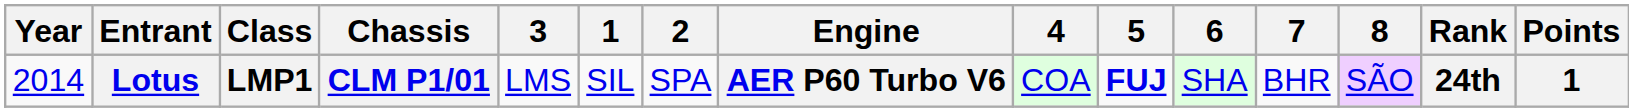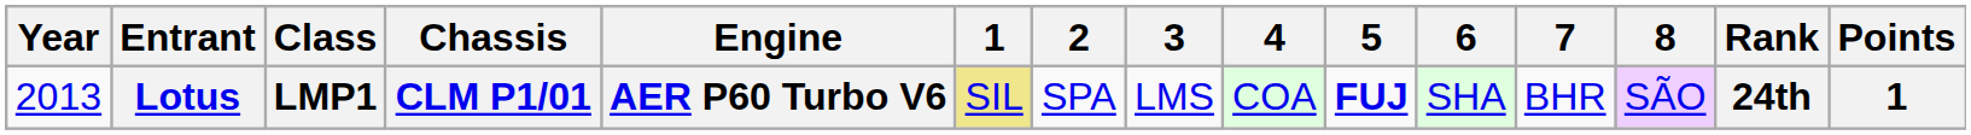 <table class="wikitable" style="text-align:center; font-size:85%">
 <tr>
 <th>Year</th>
 <th>Entrant</th>
 <th>Class</th>
 <th>Chassis</th>
-<th>3</th>
+<th>Engine</th>
 <th>1</th>
 <th>2</th>
-<th>Engine</th>
+<th>3</th>
 <th>4</th>
 <th>5</th>
 <th>6</th>
 <th>7</th>
 <th>8</th>
 <th>Rank</th>
 <th>Points</th>
 </tr>
 <tr>
-<td><a href='#'>2014</a></td>
+<td><a href='#'>2013</a></td>
 <th nowrap><a href='#'>Lotus</a></th>
 <th>LMP1</th>
 <th nowrap><a href='#'>CLM P1/01</a></th>
+<th nowrap><a href='#'>AER</a> P60 Turbo V6</th>
+<td style="background: khaki;"><a href='#'>SIL</a></td>
+<td><a href='#'>SPA</a></td>
 <td><a href='#'>LMS</a></td>
-<td><a href='#'>SIL</a></td>
-<td><a href='#'>SPA</a></td>
-<th nowrap><a href='#'>AER</a> P60 Turbo V6</th>
 <td style="background:#DFFFDF;"><a href='#'>COA</a><br></td>
 <td><strong><a href='#'>FUJ</a></strong></td>
 <td style="background:#DFFFDF;"><a href='#'>SHA</a><br></td>
 <td><a href='#'>BHR</a></td>
 <td style="background:#EFCFFF;"><a href='#'>SÃO</a><br></td>
 <th>24th</th>
 <th>1</th>
 </tr>
 </table>
